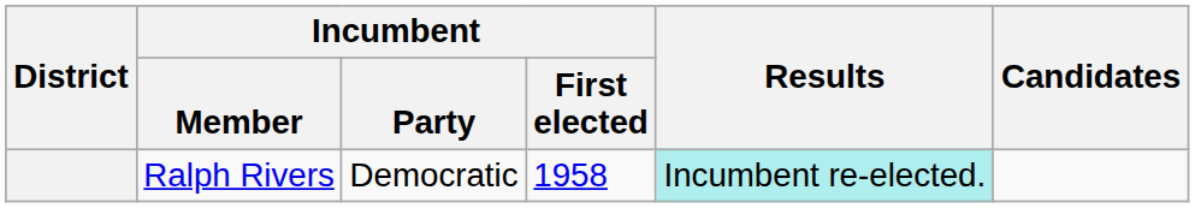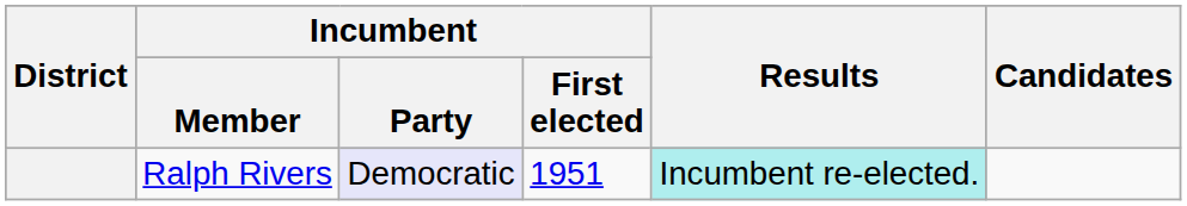 <table class="wikitable sortable">
 <tr>
 <th rowspan=2>District</th>
 <th colspan=3>Incumbent</th>
 <th rowspan=2>Results</th>
 <th rowspan=2 class="unsortable">Candidates</th>
 </tr>
 <tr valign=bottom>
 <th>Member</th>
 <th>Party</th>
 <th>First<br>elected</th>
 </tr>
 <tr>
 <th></th>
 <td><a href='#'>Ralph Rivers</a></td>
-<td>Democratic</td>
-<td><a href='#'>1958</a></td>
+<td style="background: lavender;">Democratic</td>
+<td><a href='#'>1951</a></td>
 <td style="background: paleturquoise;">Incumbent re-elected.</td>
 <td nowrap></td>
 </tr>
 </table>
